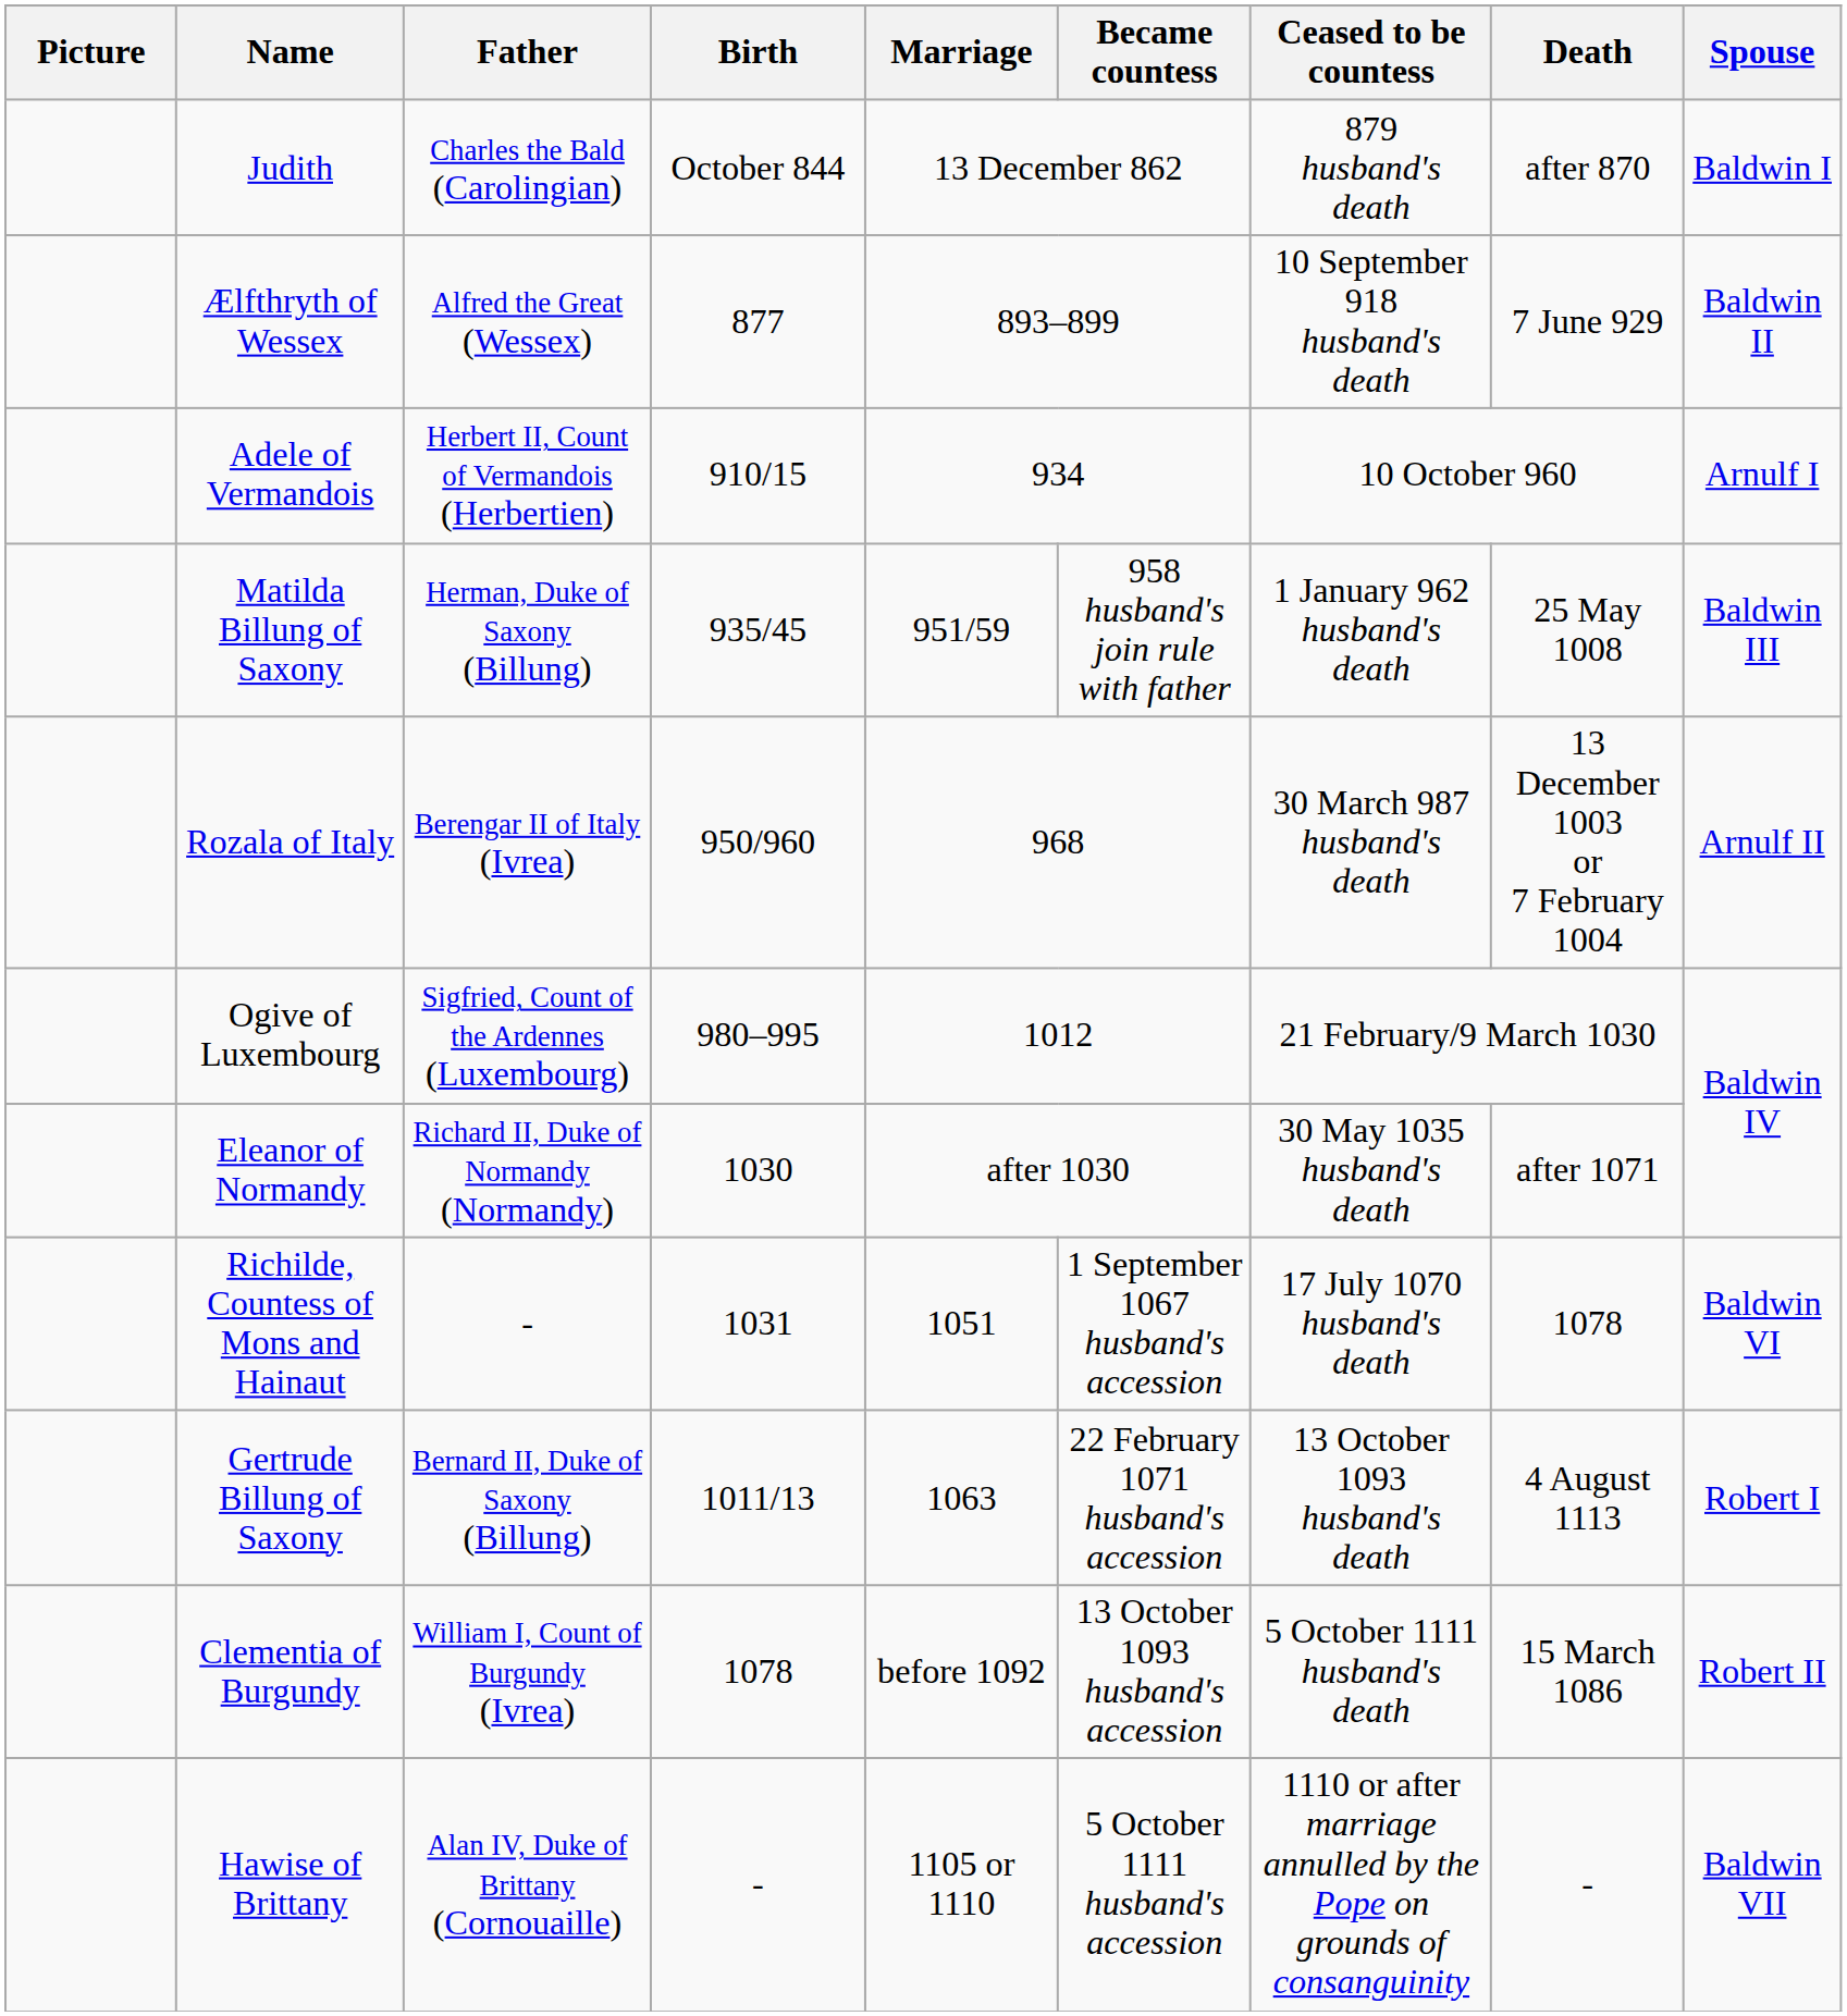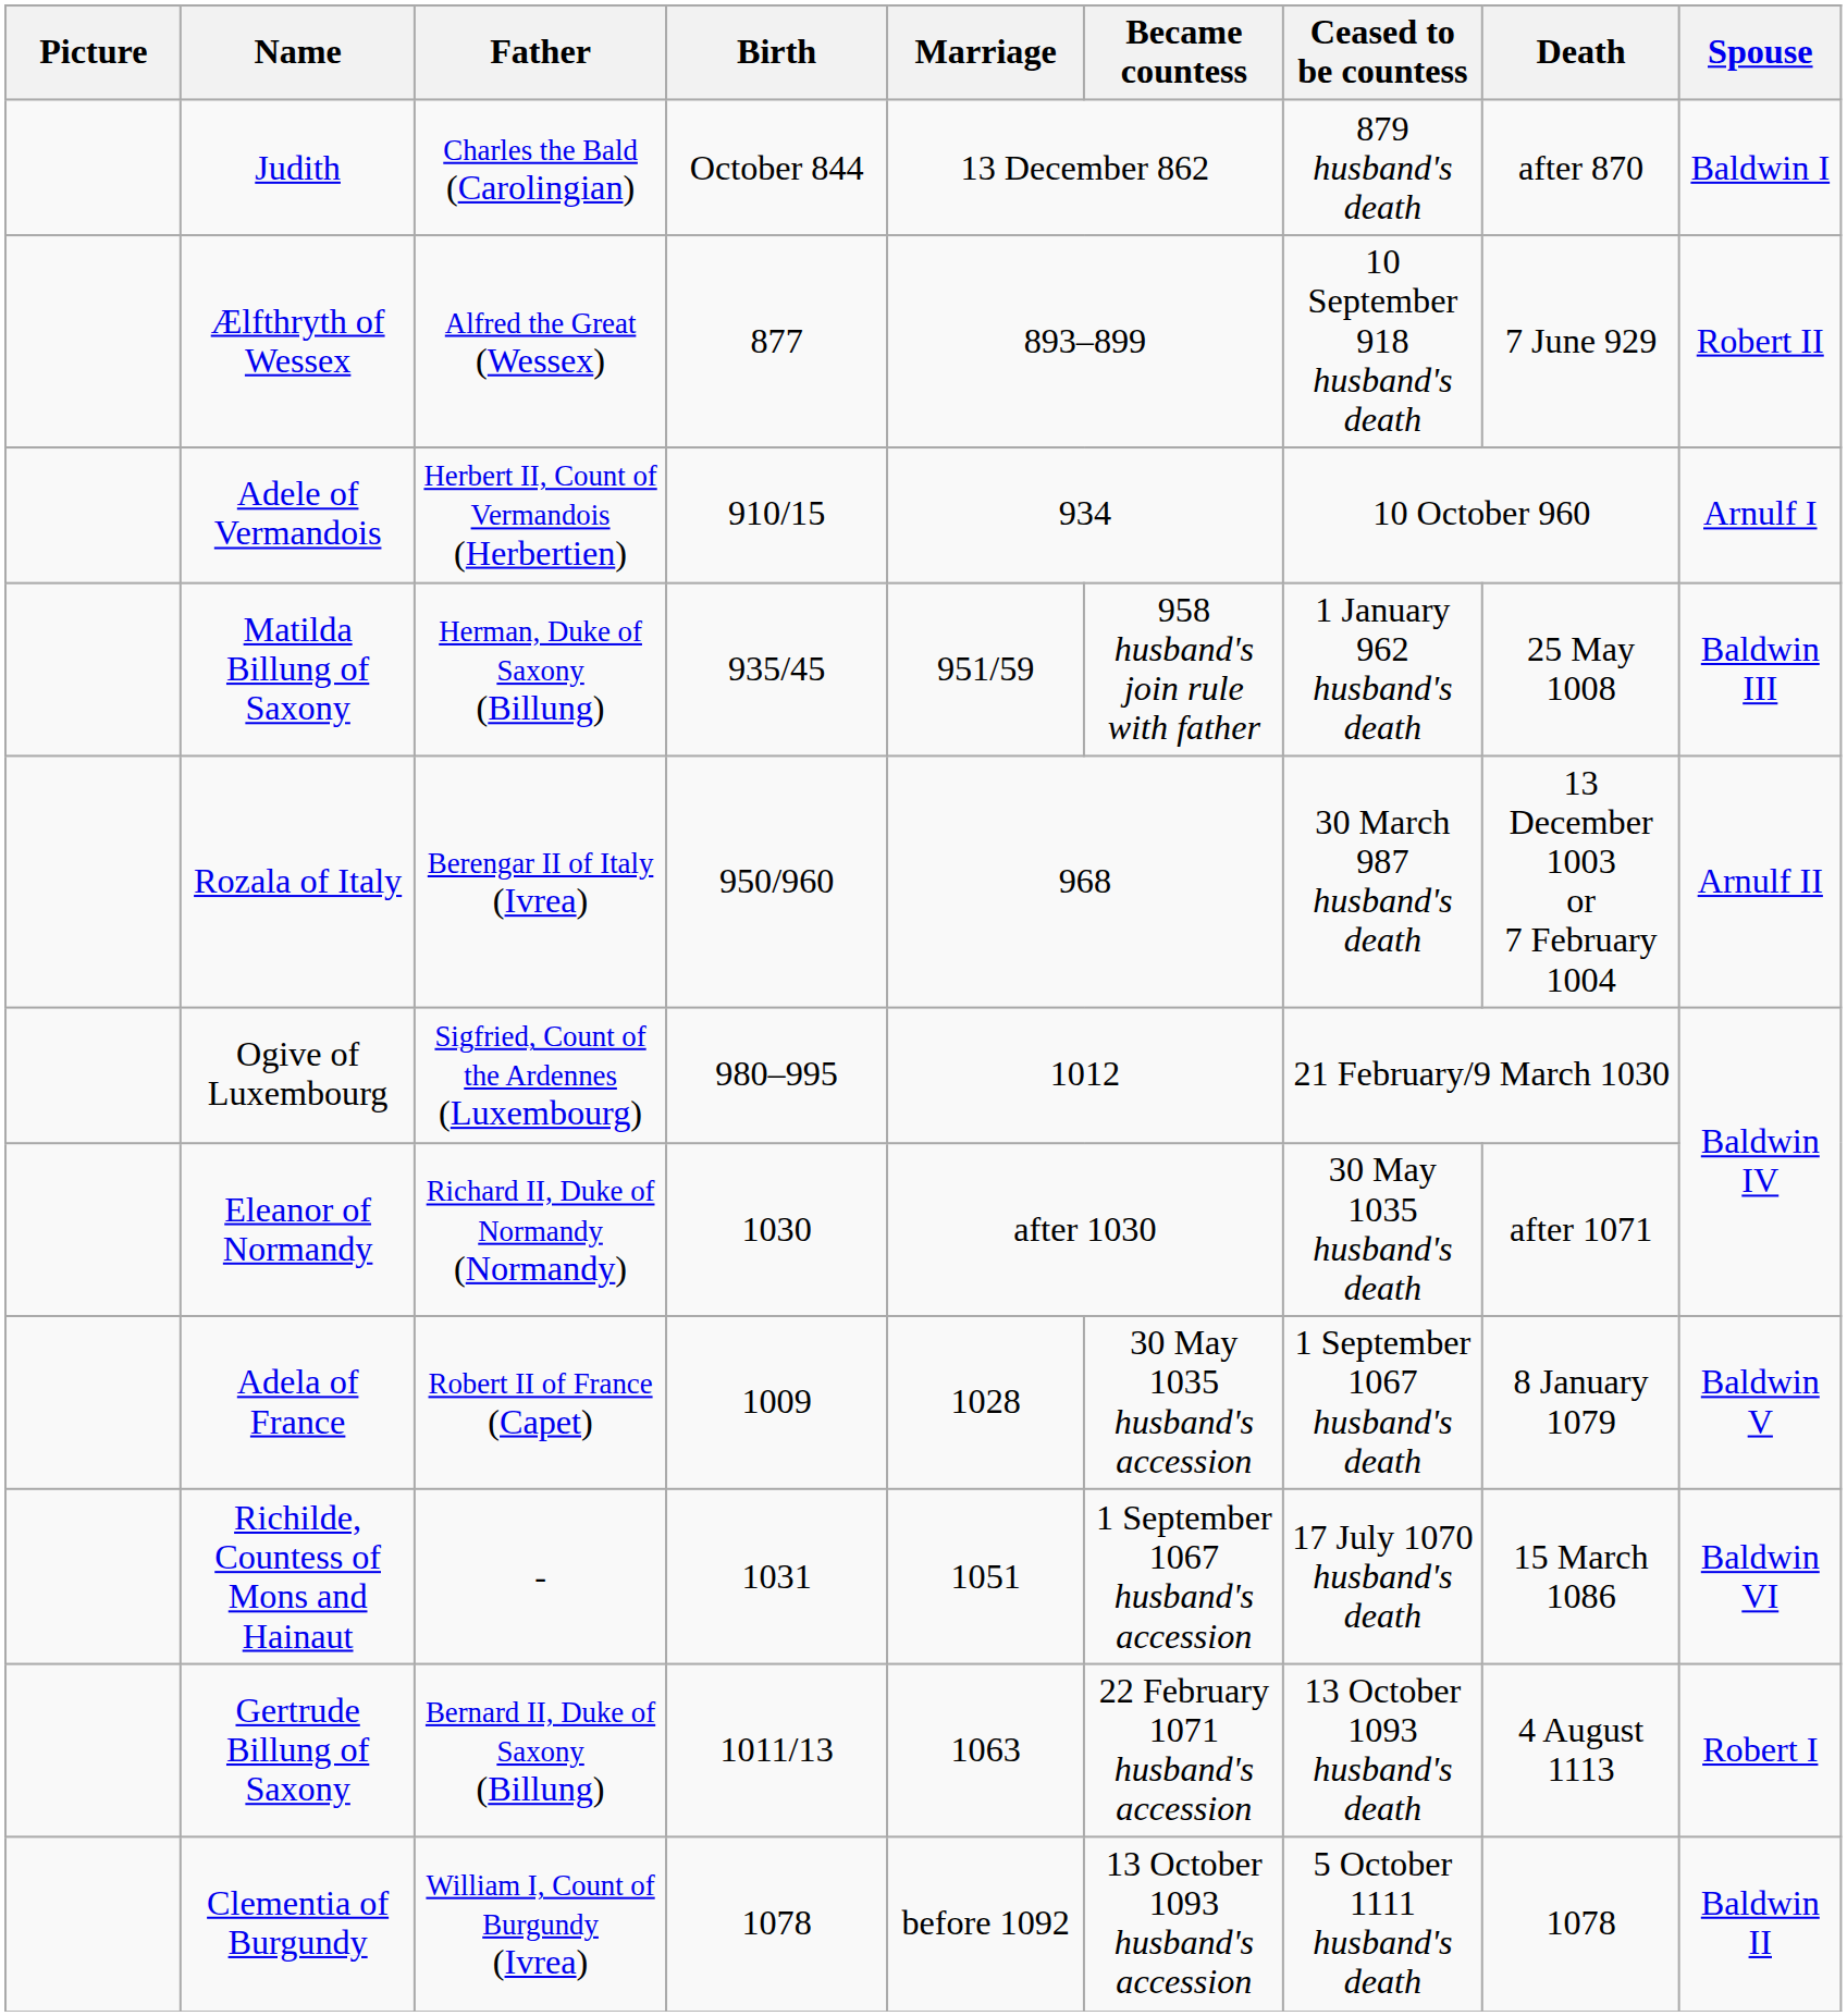 <table style="width:95%;" class="wikitable">
 <tr>
 <th style="width:8%;">Picture</th>
 <th style="width:10%;">Name</th>
 <th style="width:9%;">Father</th>
 <th style="width:10%;">Birth</th>
 <th style="width:9%;">Marriage</th>
 <th style="width:9%;">Became countess</th>
 <th style="width:9%;">Ceased to be countess</th>
 <th style="width:9%;">Death</th>
 <th style="width:7%;"><a href='#'>Spouse</a></th>
 </tr>
 <tr>
 <td style="text-align:center;"></td>
 <td style="text-align:center;"><a href='#'>Judith</a></td>
 <td style="text-align:center;"><small><a href='#'>Charles the Bald</a></small><br>(<a href='#'>Carolingian</a>)</td>
 <td style="text-align:center;">October 844</td>
 <td style="text-align:center;" colspan="2">13 December 862</td>
 <td style="text-align:center;">879<br><em>husband's death</em></td>
 <td style="text-align:center;">after 870</td>
 <td style="text-align:center;"><a href='#'>Baldwin I</a></td>
 </tr>
 <tr>
 <td style="text-align:center;"></td>
 <td style="text-align:center;"><a href='#'>Ælfthryth of Wessex</a></td>
 <td style="text-align:center;"><small><a href='#'>Alfred the Great</a></small><br>(<a href='#'>Wessex</a>)</td>
 <td style="text-align:center;">877</td>
 <td style="text-align:center;" colspan="2">893–899</td>
 <td style="text-align:center;">10 September 918<br><em>husband's death</em></td>
 <td style="text-align:center;">7 June 929</td>
-<td style="text-align:center;"><a href='#'>Baldwin II</a></td>
+<td style="text-align:center;"><a href='#'>Robert II</a></td>
 </tr>
 <tr>
 <td style="text-align:center;"></td>
 <td style="text-align:center;"><a href='#'>Adele of Vermandois</a></td>
 <td style="text-align:center;"><small><a href='#'>Herbert II, Count of Vermandois</a></small><br>(<a href='#'>Herbertien</a>)</td>
 <td style="text-align:center;">910/15</td>
 <td style="text-align:center;" colspan="2">934</td>
 <td style="text-align:center;" colspan="2">10 October 960</td>
 <td style="text-align:center;"><a href='#'>Arnulf I</a></td>
 </tr>
 <tr>
 <td style="text-align:center;"></td>
 <td style="text-align:center;"><a href='#'>Matilda Billung of Saxony</a></td>
 <td style="text-align:center;"><small><a href='#'>Herman, Duke of Saxony</a></small><br>(<a href='#'>Billung</a>)</td>
 <td style="text-align:center;">935/45</td>
 <td style="text-align:center;">951/59</td>
 <td style="text-align:center;">958<br><em>husband's join rule with father</em></td>
 <td style="text-align:center;">1 January 962<br><em>husband's death</em></td>
 <td style="text-align:center;">25 May 1008</td>
 <td style="text-align:center;"><a href='#'>Baldwin III</a></td>
 </tr>
 <tr>
 <td style="text-align:center;"></td>
 <td style="text-align:center;"><a href='#'>Rozala of Italy</a></td>
 <td style="text-align:center;"><small><a href='#'>Berengar II of Italy</a></small><br>(<a href='#'>Ivrea</a>)</td>
 <td style="text-align:center;">950/960</td>
 <td style="text-align:center;" colspan="2">968</td>
 <td style="text-align:center;">30 March 987<br><em>husband's death</em></td>
 <td style="text-align:center;">13 December 1003<br>or<br>7 February 1004</td>
 <td style="text-align:center;"><a href='#'>Arnulf II</a></td>
 </tr>
 <tr>
 <td style="text-align:center;"></td>
 <td style="text-align:center;">Ogive of Luxembourg</td>
 <td style="text-align:center;"><small><a href='#'>Sigfried, Count of the Ardennes</a></small><br>(<a href='#'>Luxembourg</a>)</td>
 <td style="text-align:center;">980–995</td>
 <td style="text-align:center;" colspan="2">1012</td>
 <td style="text-align:center;" colspan="2">21 February/9 March 1030</td>
 <td style="text-align:center;" rowspan="2"><a href='#'>Baldwin IV</a></td>
 </tr>
 <tr>
 <td style="text-align:center;"></td>
 <td style="text-align:center;"><a href='#'>Eleanor of Normandy</a></td>
 <td style="text-align:center;"><small><a href='#'>Richard II, Duke of Normandy</a></small><br>(<a href='#'>Normandy</a>)</td>
 <td style="text-align:center;">1030</td>
 <td style="text-align:center;" colspan="2">after 1030</td>
 <td style="text-align:center;">30 May 1035<br><em>husband's death</em></td>
 <td style="text-align:center;">after 1071</td>
 </tr>
 <tr>
 <td style="text-align:center;"></td>
+<td style="text-align:center;"><a href='#'>Adela of France</a></td>
+<td style="text-align:center;"><small><a href='#'>Robert II of France</a></small><br>(<a href='#'>Capet</a>)</td>
+<td style="text-align:center;">1009</td>
+<td style="text-align:center;">1028</td>
+<td style="text-align:center;">30 May 1035<br><em>husband's accession</em></td>
+<td style="text-align:center;">1 September 1067<br><em>husband's death</em></td>
+<td style="text-align:center;">8 January 1079</td>
+<td style="text-align:center;"><a href='#'>Baldwin V</a></td>
+</tr>
+<tr>
+<td style="text-align:center;"></td>
 <td style="text-align:center;"><a href='#'>Richilde, Countess of Mons and Hainaut</a></td>
 <td style="text-align:center;">-</td>
 <td style="text-align:center;">1031</td>
 <td style="text-align:center;">1051</td>
 <td style="text-align:center;">1 September 1067<br><em>husband's accession</em></td>
 <td style="text-align:center;">17 July 1070<br><em>husband's death</em></td>
-<td style="text-align:center;">1078</td>
+<td style="text-align:center;">15 March 1086</td>
 <td style="text-align:center;"><a href='#'>Baldwin VI</a></td>
 </tr>
 <tr>
 <td style="text-align:center;"></td>
 <td style="text-align:center;"><a href='#'>Gertrude Billung of Saxony</a></td>
 <td style="text-align:center;"><small><a href='#'>Bernard II, Duke of Saxony</a></small><br>(<a href='#'>Billung</a>)</td>
 <td style="text-align:center;">1011/13</td>
 <td style="text-align:center;">1063</td>
 <td style="text-align:center;">22 February 1071<br><em>husband's accession</em></td>
 <td style="text-align:center;">13 October 1093<br><em>husband's death</em></td>
 <td style="text-align:center;">4 August 1113</td>
 <td style="text-align:center;"><a href='#'>Robert I</a></td>
 </tr>
 <tr>
 <td style="text-align:center;"></td>
 <td style="text-align:center;"><a href='#'>Clementia of Burgundy</a></td>
 <td style="text-align:center;"><small><a href='#'>William I, Count of Burgundy</a></small><br>(<a href='#'>Ivrea</a>)</td>
 <td style="text-align:center;">1078</td>
 <td style="text-align:center;">before 1092</td>
 <td style="text-align:center;">13 October 1093<br><em>husband's accession</em></td>
 <td style="text-align:center;">5 October 1111<br><em>husband's death</em></td>
-<td style="text-align:center;">15 March 1086</td>
-<td style="text-align:center;"><a href='#'>Robert II</a></td>
-</tr>
-<tr>
-<td style="text-align:center;"></td>
-<td style="text-align:center;"><a href='#'>Hawise of Brittany</a></td>
-<td style="text-align:center;"><small><a href='#'>Alan IV, Duke of Brittany</a></small><br>(<a href='#'>Cornouaille</a>)</td>
-<td style="text-align:center;">-</td>
-<td style="text-align:center;">1105 or 1110</td>
-<td style="text-align:center;">5 October 1111<br><em>husband's accession</em></td>
-<td style="text-align:center;">1110 or after<br><em>marriage annulled by the <a href='#'>Pope</a> on grounds of <a href='#'>consanguinity</a></em></td>
-<td style="text-align:center;">-</td>
-<td style="text-align:center;"><a href='#'>Baldwin VII</a></td>
+<td style="text-align:center;">1078</td>
+<td style="text-align:center;"><a href='#'>Baldwin II</a></td>
 </tr>
 </table>
